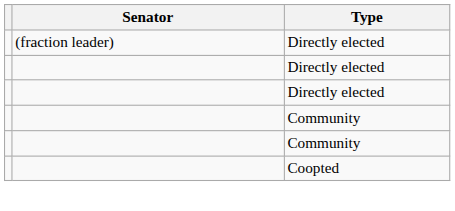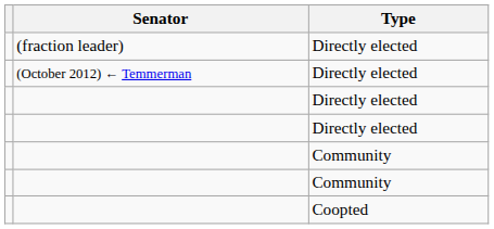 <table class="sortable wikitable" style="text-align:left; font-size:90%">
 <tr>
 <th></th>
 <th width="250">Senator</th>
 <th width="150">Type</th>
 </tr>
 <tr>
 <td></td>
 <td align=left> (fraction leader)</td>
+<td>Directly elected</td>
+</tr>
+<tr>
+<td></td>
+<td align=left> <small>(October 2012) ← <a href='#'>Temmerman</a></small></td>
 <td>Directly elected</td>
 </tr>
 <tr>
 <td></td>
 <td align=left></td>
 <td>Directly elected</td>
 </tr>
 <tr>
 <td></td>
 <td align=left></td>
 <td>Directly elected</td>
 </tr>
 <tr>
 <td></td>
 <td align=left></td>
 <td>Community</td>
 </tr>
 <tr>
 <td></td>
 <td align=left></td>
 <td>Community</td>
 </tr>
 <tr>
 <td></td>
 <td align=left></td>
 <td>Coopted</td>
 </tr>
 </table>
